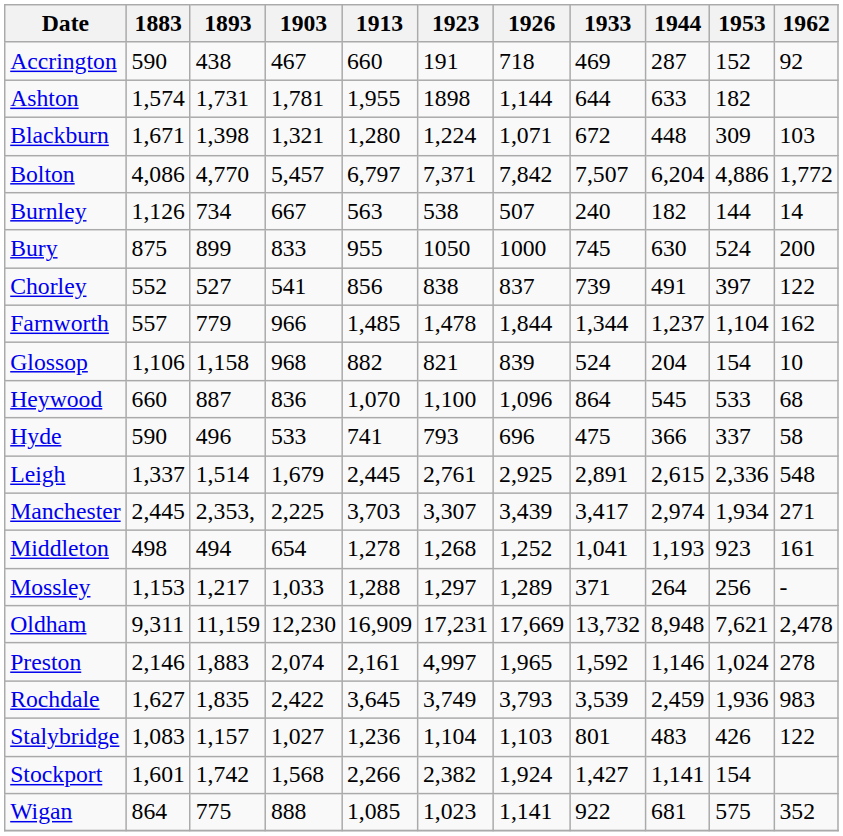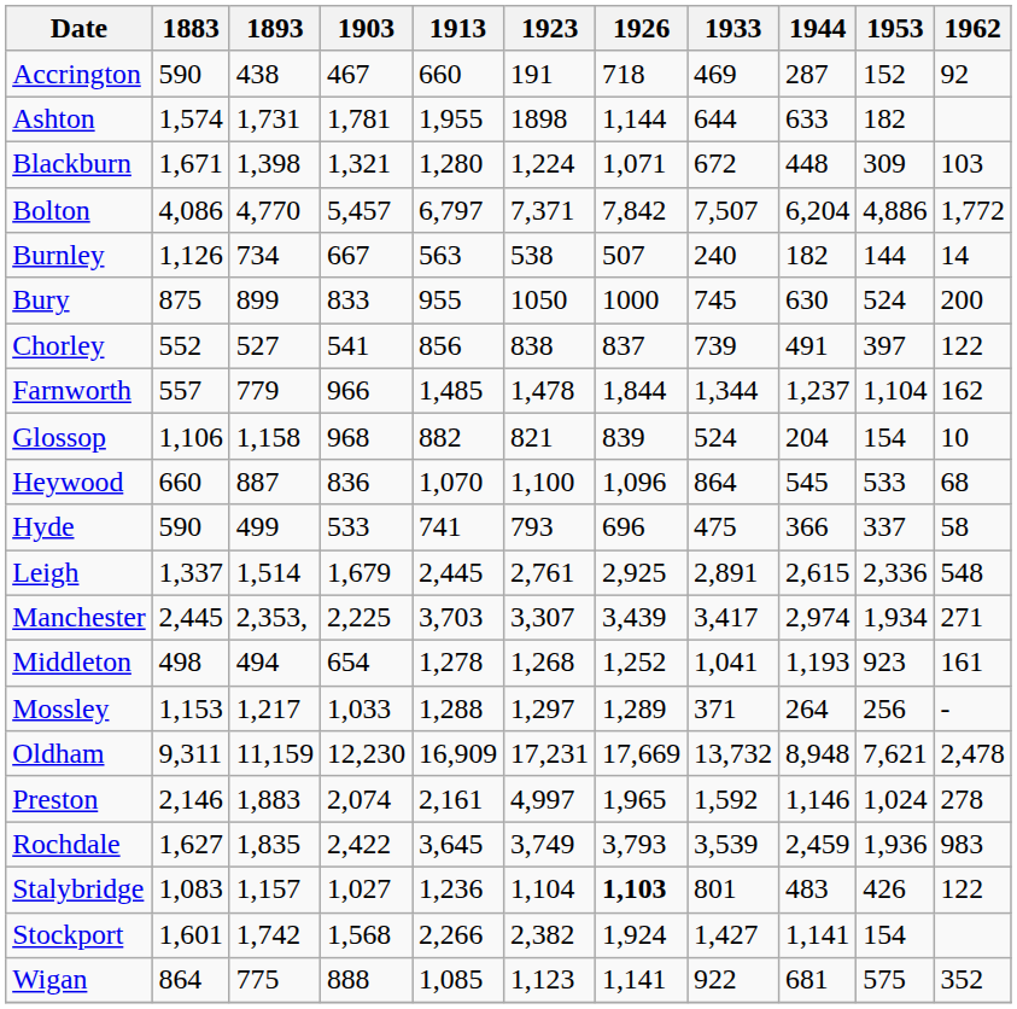 <table class="wikitable">
 <tr>
 <th>Date</th>
 <th>1883</th>
 <th>1893</th>
 <th>1903</th>
 <th>1913</th>
 <th>1923</th>
 <th>1926</th>
 <th>1933</th>
 <th>1944</th>
 <th>1953</th>
 <th>1962</th>
 </tr>
 <tr>
 <td><a href='#'>Accrington</a></td>
 <td>590</td>
 <td>438</td>
 <td>467</td>
 <td>660</td>
 <td>191</td>
 <td>718</td>
 <td>469</td>
 <td>287</td>
 <td>152</td>
 <td>92</td>
 </tr>
 <tr>
 <td><a href='#'>Ashton</a></td>
 <td>1,574</td>
 <td>1,731</td>
 <td>1,781</td>
 <td>1,955</td>
 <td>1898</td>
 <td>1,144</td>
 <td>644</td>
 <td>633</td>
 <td>182</td>
 </tr>
 <tr>
 <td><a href='#'>Blackburn</a></td>
 <td>1,671</td>
 <td>1,398</td>
 <td>1,321</td>
 <td>1,280</td>
 <td>1,224</td>
 <td>1,071</td>
 <td>672</td>
 <td>448</td>
 <td>309</td>
 <td>103</td>
 </tr>
 <tr>
 <td><a href='#'>Bolton</a></td>
 <td>4,086</td>
 <td>4,770</td>
 <td>5,457</td>
 <td>6,797</td>
 <td>7,371</td>
 <td>7,842</td>
 <td>7,507</td>
 <td>6,204</td>
 <td>4,886</td>
 <td>1,772</td>
 </tr>
 <tr>
 <td><a href='#'>Burnley</a></td>
 <td>1,126</td>
 <td>734</td>
 <td>667</td>
 <td>563</td>
 <td>538</td>
 <td>507</td>
 <td>240</td>
 <td>182</td>
 <td>144</td>
 <td>14</td>
 </tr>
 <tr>
 <td><a href='#'>Bury</a></td>
 <td>875</td>
 <td>899</td>
 <td>833</td>
 <td>955</td>
 <td>1050</td>
 <td>1000</td>
 <td>745</td>
 <td>630</td>
 <td>524</td>
 <td>200</td>
 </tr>
 <tr>
 <td><a href='#'>Chorley</a></td>
 <td>552</td>
 <td>527</td>
 <td>541</td>
 <td>856</td>
 <td>838</td>
 <td>837</td>
 <td>739</td>
 <td>491</td>
 <td>397</td>
 <td>122</td>
 </tr>
 <tr>
 <td><a href='#'>Farnworth</a></td>
 <td>557</td>
 <td>779</td>
 <td>966</td>
 <td>1,485</td>
 <td>1,478</td>
 <td>1,844</td>
 <td>1,344</td>
 <td>1,237</td>
 <td>1,104</td>
 <td>162</td>
 </tr>
 <tr>
 <td><a href='#'>Glossop</a></td>
 <td>1,106</td>
 <td>1,158</td>
 <td>968</td>
 <td>882</td>
 <td>821</td>
 <td>839</td>
 <td>524</td>
 <td>204</td>
 <td>154</td>
 <td>10</td>
 </tr>
 <tr>
 <td><a href='#'>Heywood</a></td>
 <td>660</td>
 <td>887</td>
 <td>836</td>
 <td>1,070</td>
 <td>1,100</td>
 <td>1,096</td>
 <td>864</td>
 <td>545</td>
 <td>533</td>
 <td>68</td>
 </tr>
 <tr>
 <td><a href='#'>Hyde</a></td>
 <td>590</td>
-<td>496</td>
+<td>499</td>
 <td>533</td>
 <td>741</td>
 <td>793</td>
 <td>696</td>
 <td>475</td>
 <td>366</td>
 <td>337</td>
 <td>58</td>
 </tr>
 <tr>
 <td><a href='#'>Leigh</a></td>
 <td>1,337</td>
 <td>1,514</td>
 <td>1,679</td>
 <td>2,445</td>
 <td>2,761</td>
 <td>2,925</td>
 <td>2,891</td>
 <td>2,615</td>
 <td>2,336</td>
 <td>548</td>
 </tr>
 <tr>
 <td><a href='#'>Manchester</a></td>
 <td>2,445</td>
 <td>2,353,</td>
 <td>2,225</td>
 <td>3,703</td>
 <td>3,307</td>
 <td>3,439</td>
 <td>3,417</td>
 <td>2,974</td>
 <td>1,934</td>
 <td>271</td>
 </tr>
 <tr>
 <td><a href='#'>Middleton</a></td>
 <td>498</td>
 <td>494</td>
 <td>654</td>
 <td>1,278</td>
 <td>1,268</td>
 <td>1,252</td>
 <td>1,041</td>
 <td>1,193</td>
 <td>923</td>
 <td>161</td>
 </tr>
 <tr>
 <td><a href='#'>Mossley</a></td>
 <td>1,153</td>
 <td>1,217</td>
 <td>1,033</td>
 <td>1,288</td>
 <td>1,297</td>
 <td>1,289</td>
 <td>371</td>
 <td>264</td>
 <td>256</td>
 <td>-</td>
 </tr>
 <tr>
 <td><a href='#'>Oldham</a></td>
 <td>9,311</td>
 <td>11,159</td>
 <td>12,230</td>
 <td>16,909</td>
 <td>17,231</td>
 <td>17,669</td>
 <td>13,732</td>
 <td>8,948</td>
 <td>7,621</td>
 <td>2,478</td>
 </tr>
 <tr>
 <td><a href='#'>Preston</a></td>
 <td>2,146</td>
 <td>1,883</td>
 <td>2,074</td>
 <td>2,161</td>
 <td>4,997</td>
 <td>1,965</td>
 <td>1,592</td>
 <td>1,146</td>
 <td>1,024</td>
 <td>278</td>
 </tr>
 <tr>
 <td><a href='#'>Rochdale</a></td>
 <td>1,627</td>
 <td>1,835</td>
 <td>2,422</td>
 <td>3,645</td>
 <td>3,749</td>
 <td>3,793</td>
 <td>3,539</td>
 <td>2,459</td>
 <td>1,936</td>
 <td>983</td>
 </tr>
 <tr>
 <td><a href='#'>Stalybridge</a></td>
 <td>1,083</td>
 <td>1,157</td>
 <td>1,027</td>
 <td>1,236</td>
 <td>1,104</td>
-<td>1,103</td>
+<td><strong>1,103</strong></td>
 <td>801</td>
 <td>483</td>
 <td>426</td>
 <td>122</td>
 </tr>
 <tr>
 <td><a href='#'>Stockport</a></td>
 <td>1,601</td>
 <td>1,742</td>
 <td>1,568</td>
 <td>2,266</td>
 <td>2,382</td>
 <td>1,924</td>
 <td>1,427</td>
 <td>1,141</td>
 <td>154</td>
 </tr>
 <tr>
 <td><a href='#'>Wigan</a></td>
 <td>864</td>
 <td>775</td>
 <td>888</td>
 <td>1,085</td>
-<td>1,023</td>
+<td>1,123</td>
 <td>1,141</td>
 <td>922</td>
 <td>681</td>
 <td>575</td>
 <td>352</td>
 </tr>
 <tr>
 </tr>
 </table>
